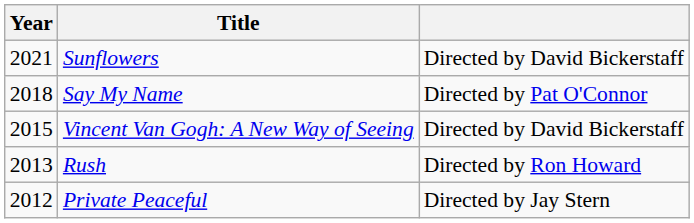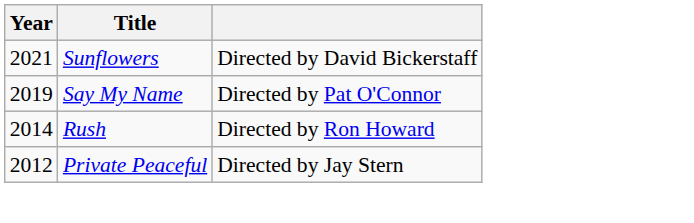 <table class="wikitable" style="font-size: 95%;">
 <tr>
 <th>Year</th>
 <th>Title</th>
 <th></th>
 </tr>
 <tr>
 <td>2021</td>
 <td><em><a href='#'>Sunflowers</a></em></td>
 <td>Directed by David Bickerstaff</td>
 </tr>
 <tr>
-<td>2018</td>
+<td>2019</td>
 <td><em><a href='#'>Say My Name</a></em></td>
 <td>Directed by <a href='#'>Pat O'Connor</a></td>
 </tr>
 <tr>
-<td>2015</td>
-<td><em><a href='#'>Vincent Van Gogh: A New Way of Seeing</a></em></td>
-<td>Directed by David Bickerstaff</td>
-</tr>
-<tr>
-<td>2013</td>
+<td>2014</td>
 <td><em><a href='#'>Rush</a></em></td>
 <td>Directed by <a href='#'>Ron Howard</a></td>
 </tr>
 <tr>
 <td>2012</td>
 <td><em><a href='#'>Private Peaceful</a></em></td>
 <td>Directed by Jay Stern</td>
 </tr>
 </table>
